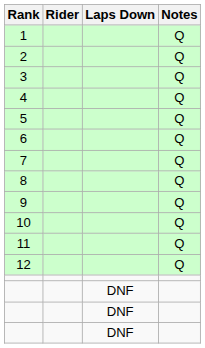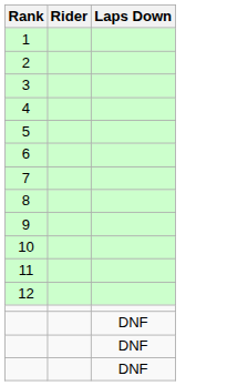 <table class="wikitable" style="text-align:center">
 <tr>
 <th>Rank</th>
 <th>Rider</th>
 <th>Laps Down</th>
-<th>Notes</th>
 </tr>
 <tr bgcolor=ccffcc>
 <td>1</td>
 <td align=left></td>
 <td></td>
-<td>Q</td>
 </tr>
 <tr bgcolor=ccffcc>
 <td>2</td>
 <td align=left></td>
 <td></td>
-<td>Q</td>
 </tr>
 <tr bgcolor=ccffcc>
 <td>3</td>
 <td align=left></td>
 <td></td>
-<td>Q</td>
 </tr>
 <tr bgcolor=ccffcc>
 <td>4</td>
 <td align=left></td>
 <td></td>
-<td>Q</td>
 </tr>
 <tr bgcolor=ccffcc>
 <td>5</td>
 <td align=left></td>
 <td></td>
-<td>Q</td>
 </tr>
 <tr bgcolor=ccffcc>
 <td>6</td>
 <td align=left></td>
 <td></td>
-<td>Q</td>
 </tr>
 <tr bgcolor=ccffcc>
 <td>7</td>
 <td align=left></td>
 <td></td>
-<td>Q</td>
 </tr>
 <tr bgcolor=ccffcc>
 <td>8</td>
 <td align=left></td>
 <td></td>
-<td>Q</td>
 </tr>
 <tr bgcolor=ccffcc>
 <td>9</td>
 <td align=left></td>
 <td></td>
-<td>Q</td>
 </tr>
 <tr bgcolor=ccffcc>
 <td>10</td>
 <td align=left></td>
 <td></td>
-<td>Q</td>
 </tr>
 <tr bgcolor=ccffcc>
 <td>11</td>
 <td align=left></td>
 <td></td>
-<td>Q</td>
 </tr>
 <tr bgcolor=ccffcc>
 <td>12</td>
 <td align=left></td>
 <td></td>
-<td>Q</td>
 </tr>
 <tr>
 <td></td>
 <td align=left></td>
-<td></td>
 <td></td>
 </tr>
 <tr>
 <td></td>
 <td align=left></td>
 <td>DNF</td>
-<td></td>
 </tr>
 <tr>
 <td></td>
 <td align=left></td>
 <td>DNF</td>
-<td></td>
 </tr>
 <tr>
 <td></td>
 <td align=left></td>
 <td>DNF</td>
-<td></td>
 </tr>
 </table>
